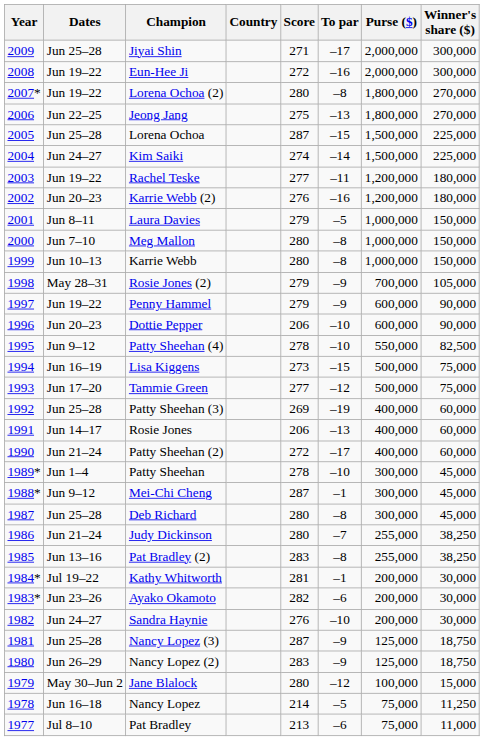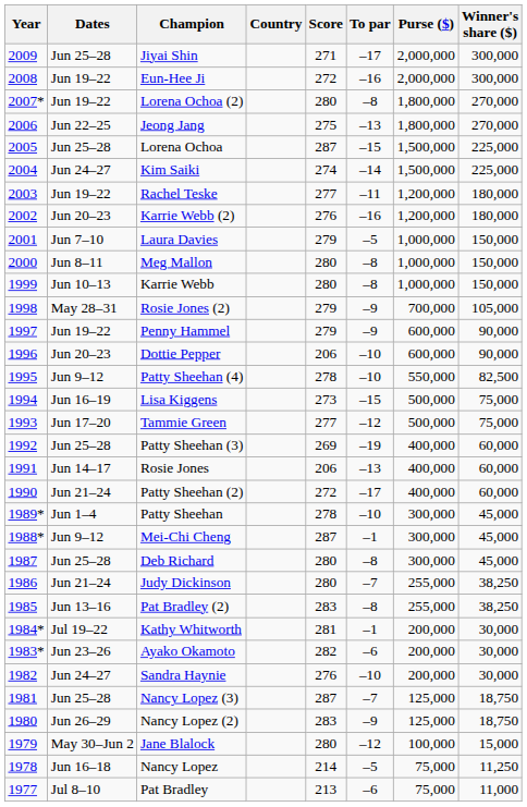 <table class="wikitable">
 <tr>
 <th>Year</th>
 <th>Dates</th>
 <th>Champion</th>
 <th>Country</th>
 <th>Score</th>
 <th>To par</th>
 <th>Purse (<a href='#'>$</a>)</th>
 <th>Winner's<br>share ($)</th>
 </tr>
 <tr>
 <td><a href='#'>2009</a></td>
 <td>Jun 25–28</td>
 <td><a href='#'>Jiyai Shin</a></td>
 <td></td>
 <td align=center>271</td>
 <td align=center>–17</td>
 <td align=right>2,000,000</td>
 <td align=right>300,000</td>
 </tr>
 <tr>
 <td><a href='#'>2008</a></td>
 <td>Jun 19–22</td>
 <td><a href='#'>Eun-Hee Ji</a></td>
 <td></td>
 <td align=center>272</td>
 <td align=center>–16</td>
 <td align=right>2,000,000</td>
 <td align=right>300,000</td>
 </tr>
 <tr>
 <td><a href='#'>2007</a>*</td>
 <td>Jun 19–22</td>
 <td><a href='#'>Lorena Ochoa</a> (2)</td>
 <td></td>
 <td align=center>280</td>
 <td align=center>–8</td>
 <td align=right>1,800,000</td>
 <td align=right>270,000</td>
 </tr>
 <tr>
 <td><a href='#'>2006</a></td>
 <td>Jun 22–25</td>
 <td><a href='#'>Jeong Jang</a></td>
 <td></td>
 <td align=center>275</td>
 <td align=center>–13</td>
 <td align=right>1,800,000</td>
 <td align=right>270,000</td>
 </tr>
 <tr>
 <td><a href='#'>2005</a></td>
 <td>Jun 25–28</td>
 <td>Lorena Ochoa</td>
 <td></td>
 <td align=center>287</td>
 <td align=center>–15</td>
 <td align=right>1,500,000</td>
 <td align=right>225,000</td>
 </tr>
 <tr>
 <td><a href='#'>2004</a></td>
 <td>Jun 24–27</td>
 <td><a href='#'>Kim Saiki</a></td>
 <td></td>
 <td align=center>274</td>
 <td align=center>–14</td>
 <td align=right>1,500,000</td>
 <td align=right>225,000</td>
 </tr>
 <tr>
 <td><a href='#'>2003</a></td>
 <td>Jun 19–22</td>
 <td><a href='#'>Rachel Teske</a></td>
 <td></td>
 <td align=center>277</td>
 <td align=center>–11</td>
 <td align=right>1,200,000</td>
 <td align=right>180,000</td>
 </tr>
 <tr>
 <td><a href='#'>2002</a></td>
 <td>Jun 20–23</td>
 <td><a href='#'>Karrie Webb</a> (2)</td>
 <td></td>
 <td align=center>276</td>
 <td align=center>–16</td>
 <td align=right>1,200,000</td>
 <td align=right>180,000</td>
 </tr>
 <tr>
 <td><a href='#'>2001</a></td>
-<td>Jun 8–11</td>
+<td>Jun 7–10</td>
 <td><a href='#'>Laura Davies</a></td>
 <td></td>
 <td align=center>279</td>
 <td align=center>–5</td>
 <td align=right>1,000,000</td>
 <td align=right>150,000</td>
 </tr>
 <tr>
 <td><a href='#'>2000</a></td>
-<td>Jun 7–10</td>
+<td>Jun 8–11</td>
 <td><a href='#'>Meg Mallon</a></td>
 <td></td>
 <td align=center>280</td>
 <td align=center>–8</td>
 <td align=right>1,000,000</td>
 <td align=right>150,000</td>
 </tr>
 <tr>
 <td><a href='#'>1999</a></td>
 <td>Jun 10–13</td>
 <td>Karrie Webb</td>
 <td></td>
 <td align=center>280</td>
 <td align=center>–8</td>
 <td align=right>1,000,000</td>
 <td align=right>150,000</td>
 </tr>
 <tr>
 <td><a href='#'>1998</a></td>
 <td>May 28–31</td>
 <td><a href='#'>Rosie Jones</a> (2)</td>
 <td></td>
 <td align=center>279</td>
 <td align=center>–9</td>
 <td align=right>700,000</td>
 <td align=right>105,000</td>
 </tr>
 <tr>
 <td><a href='#'>1997</a></td>
 <td>Jun 19–22</td>
 <td><a href='#'>Penny Hammel</a></td>
 <td></td>
 <td align=center>279</td>
 <td align=center>–9</td>
 <td align=right>600,000</td>
 <td align=right>90,000</td>
 </tr>
 <tr>
 <td><a href='#'>1996</a></td>
 <td>Jun 20–23</td>
 <td><a href='#'>Dottie Pepper</a></td>
 <td></td>
 <td align=center>206</td>
 <td align=center>–10</td>
 <td align=right>600,000</td>
 <td align=right>90,000</td>
 </tr>
 <tr>
 <td><a href='#'>1995</a></td>
 <td>Jun 9–12</td>
 <td><a href='#'>Patty Sheehan</a> (4)</td>
 <td></td>
 <td align=center>278</td>
 <td align=center>–10</td>
 <td align=right>550,000</td>
 <td align=right>82,500</td>
 </tr>
 <tr>
 <td><a href='#'>1994</a></td>
 <td>Jun 16–19</td>
 <td><a href='#'>Lisa Kiggens</a></td>
 <td></td>
 <td align=center>273</td>
 <td align=center>–15</td>
 <td align=right>500,000</td>
 <td align=right>75,000</td>
 </tr>
 <tr>
 <td><a href='#'>1993</a></td>
 <td>Jun 17–20</td>
 <td><a href='#'>Tammie Green</a></td>
 <td></td>
 <td align=center>277</td>
 <td align=center>–12</td>
 <td align=right>500,000</td>
 <td align=right>75,000</td>
 </tr>
 <tr>
 <td><a href='#'>1992</a></td>
 <td>Jun 25–28</td>
 <td>Patty Sheehan (3)</td>
 <td></td>
 <td align=center>269</td>
 <td align=center>–19</td>
 <td align=right>400,000</td>
 <td align=right>60,000</td>
 </tr>
 <tr>
 <td><a href='#'>1991</a></td>
 <td>Jun 14–17</td>
 <td>Rosie Jones</td>
 <td></td>
 <td align=center>206</td>
 <td align=center>–13</td>
 <td align=right>400,000</td>
 <td align=right>60,000</td>
 </tr>
 <tr>
 <td><a href='#'>1990</a></td>
 <td>Jun 21–24</td>
 <td>Patty Sheehan (2)</td>
 <td></td>
 <td align=center>272</td>
 <td align=center>–17</td>
 <td align=right>400,000</td>
 <td align=right>60,000</td>
 </tr>
 <tr>
 <td><a href='#'>1989</a>*</td>
 <td>Jun 1–4</td>
 <td>Patty Sheehan</td>
 <td></td>
 <td align=center>278</td>
 <td align=center>–10</td>
 <td align=right>300,000</td>
 <td align=right>45,000</td>
 </tr>
 <tr>
 <td><a href='#'>1988</a>*</td>
 <td>Jun 9–12</td>
 <td><a href='#'>Mei-Chi Cheng</a></td>
 <td></td>
 <td align=center>287</td>
 <td align=center>–1</td>
 <td align=right>300,000</td>
 <td align=right>45,000</td>
 </tr>
 <tr>
 <td><a href='#'>1987</a></td>
 <td>Jun 25–28</td>
 <td><a href='#'>Deb Richard</a></td>
 <td></td>
 <td align=center>280</td>
 <td align=center>–8</td>
 <td align=right>300,000</td>
 <td align=right>45,000</td>
 </tr>
 <tr>
 <td><a href='#'>1986</a></td>
 <td>Jun 21–24</td>
 <td><a href='#'>Judy Dickinson</a></td>
 <td></td>
 <td align=center>280</td>
 <td align=center>–7</td>
 <td align=right>255,000</td>
 <td align=right>38,250</td>
 </tr>
 <tr>
 <td><a href='#'>1985</a></td>
 <td>Jun 13–16</td>
 <td><a href='#'>Pat Bradley</a> (2)</td>
 <td></td>
 <td align=center>283</td>
 <td align=center>–8</td>
 <td align=right>255,000</td>
 <td align=right>38,250</td>
 </tr>
 <tr>
 <td><a href='#'>1984</a>*</td>
 <td>Jul 19–22</td>
 <td><a href='#'>Kathy Whitworth</a></td>
 <td></td>
 <td align=center>281</td>
 <td align=center>–1</td>
 <td align=right>200,000</td>
 <td align=right>30,000</td>
 </tr>
 <tr>
 <td><a href='#'>1983</a>*</td>
 <td>Jun 23–26</td>
 <td><a href='#'>Ayako Okamoto</a></td>
 <td></td>
 <td align=center>282</td>
 <td align=center>–6</td>
 <td align=right>200,000</td>
 <td align=right>30,000</td>
 </tr>
 <tr>
 <td><a href='#'>1982</a></td>
 <td>Jun 24–27</td>
 <td><a href='#'>Sandra Haynie</a></td>
 <td></td>
 <td align=center>276</td>
 <td align=center>–10</td>
 <td align=right>200,000</td>
 <td align=right>30,000</td>
 </tr>
 <tr>
 <td><a href='#'>1981</a></td>
 <td>Jun 25–28</td>
 <td><a href='#'>Nancy Lopez</a> (3)</td>
 <td></td>
 <td align=center>287</td>
-<td align=center>–9</td>
+<td align=center>–7</td>
 <td align=right>125,000</td>
 <td align=right>18,750</td>
 </tr>
 <tr>
 <td><a href='#'>1980</a></td>
 <td>Jun 26–29</td>
 <td>Nancy Lopez (2)</td>
 <td></td>
 <td align=center>283</td>
 <td align=center>–9</td>
 <td align=right>125,000</td>
 <td align=right>18,750</td>
 </tr>
 <tr>
 <td><a href='#'>1979</a></td>
 <td>May 30–Jun 2</td>
 <td><a href='#'>Jane Blalock</a></td>
 <td></td>
 <td align=center>280</td>
 <td align=center>–12</td>
 <td align=right>100,000</td>
 <td align=right>15,000</td>
 </tr>
 <tr>
 <td><a href='#'>1978</a></td>
 <td>Jun 16–18</td>
 <td>Nancy Lopez</td>
 <td></td>
 <td align=center>214</td>
 <td align=center>–5</td>
 <td align=right>75,000</td>
 <td align=right>11,250</td>
 </tr>
 <tr>
 <td><a href='#'>1977</a></td>
 <td>Jul 8–10</td>
 <td>Pat Bradley</td>
 <td></td>
 <td align=center>213</td>
 <td align=center>–6</td>
 <td align=right>75,000</td>
 <td align=right>11,000</td>
 </tr>
 </table>
